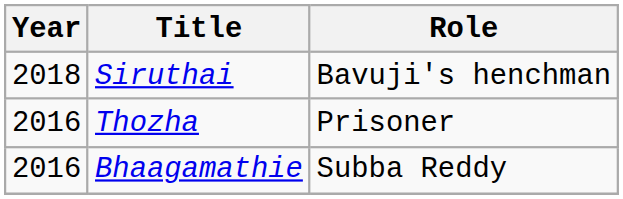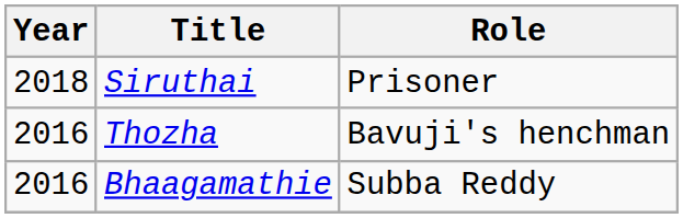 <table class="wikitable sortable">
 <tr>
 <th>Year</th>
 <th>Title</th>
 <th>Role</th>
 </tr>
 <tr>
 <td>2018</td>
 <td><em><a href='#'>Siruthai</a></em></td>
-<td>Bavuji's henchman</td>
+<td>Prisoner</td>
 </tr>
 <tr>
 <td>2016</td>
 <td><em><a href='#'>Thozha</a></em></td>
-<td>Prisoner</td>
+<td>Bavuji's henchman</td>
 </tr>
 <tr>
 <td>2016</td>
 <td><em><a href='#'>Bhaagamathie</a></em></td>
 <td>Subba Reddy</td>
 </tr>
 <tr>
 </tr>
 </table>
